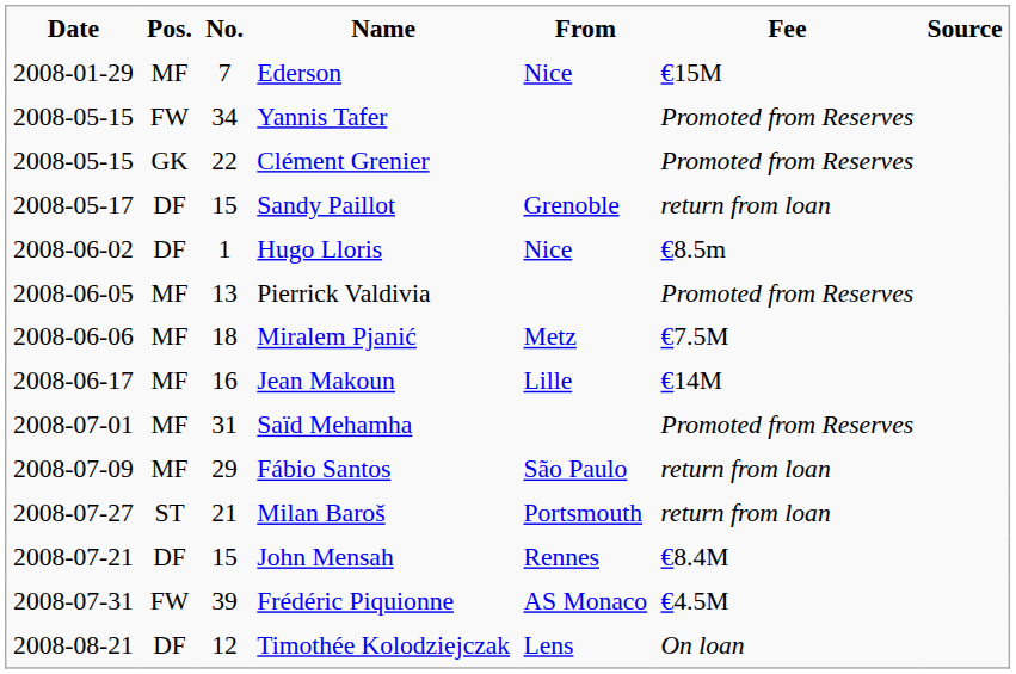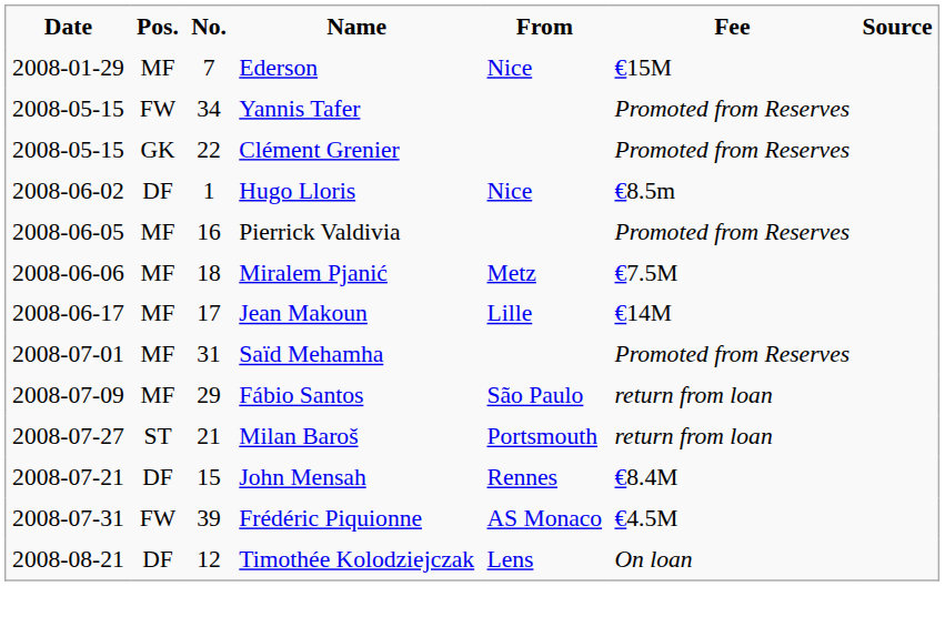 <table class= border="2" cellpadding="4" cellspacing="0" style="text-align:centre; margin: 1em 1em 1em 0; background: #f9f9f9; border: 1px #aaa solid; border-collapse: collapse; font-size: 95%;">
 <tr>
 <th>Date</th>
 <th>Pos.</th>
 <th>No.</th>
 <th>Name</th>
 <th>From</th>
 <th>Fee</th>
 <th>Source</th>
 </tr>
 <tr>
 <td>2008-01-29</td>
 <td align=center>MF</td>
 <td align=center>7</td>
 <td> <a href='#'>Ederson</a></td>
 <td> <a href='#'>Nice</a></td>
 <td><a href='#'>€</a>15M</td>
 <td></td>
 </tr>
 <tr>
 <td>2008-05-15</td>
 <td align=center>FW</td>
 <td align=center>34</td>
 <td> <a href='#'>Yannis Tafer</a></td>
 <td></td>
 <td><em>Promoted from Reserves</em></td>
 <td></td>
 </tr>
 <tr>
 <td>2008-05-15</td>
 <td align=center>GK</td>
 <td align=center>22</td>
 <td> <a href='#'>Clément Grenier</a></td>
 <td></td>
 <td><em>Promoted from Reserves</em></td>
 <td></td>
 </tr>
 <tr>
-<td>2008-05-17</td>
-<td align=center>DF</td>
-<td align=center>15</td>
-<td> <a href='#'>Sandy Paillot</a></td>
-<td> <a href='#'>Grenoble</a></td>
-<td><em>return from loan</em></td>
-<td></td>
-</tr>
-<tr>
 <td>2008-06-02</td>
 <td align=center>DF</td>
 <td align=center>1</td>
 <td> <a href='#'>Hugo Lloris</a></td>
 <td> <a href='#'>Nice</a></td>
 <td><a href='#'>€</a>8.5m</td>
 <td></td>
 </tr>
 <tr>
 <td>2008-06-05</td>
 <td align=center>MF</td>
-<td align=center>13</td>
+<td align=center>16</td>
 <td> Pierrick Valdivia</td>
 <td></td>
 <td><em>Promoted from Reserves</em></td>
 <td></td>
 </tr>
 <tr>
 <td>2008-06-06</td>
 <td align=center>MF</td>
 <td align=center>18</td>
 <td> <a href='#'>Miralem Pjanić</a></td>
 <td> <a href='#'>Metz</a></td>
 <td><a href='#'>€</a>7.5M</td>
 <td></td>
 </tr>
 <tr>
 <td>2008-06-17</td>
 <td align=center>MF</td>
-<td align=center>16</td>
+<td align=center>17</td>
 <td> <a href='#'>Jean Makoun</a></td>
 <td> <a href='#'>Lille</a></td>
 <td><a href='#'>€</a>14M</td>
 <td></td>
 </tr>
 <tr>
 <td>2008-07-01</td>
 <td align=center>MF</td>
 <td align=center>31</td>
 <td> <a href='#'>Saïd Mehamha</a></td>
 <td></td>
 <td><em>Promoted from Reserves</em></td>
 <td></td>
 </tr>
 <tr>
 <td>2008-07-09</td>
 <td align=center>MF</td>
 <td align=center>29</td>
 <td> <a href='#'>Fábio Santos</a></td>
 <td> <a href='#'>São Paulo</a></td>
 <td><em>return from loan</em></td>
 </tr>
 <tr>
 <td>2008-07-27</td>
 <td align=center>ST</td>
 <td align=center>21</td>
 <td> <a href='#'>Milan Baroš</a></td>
 <td> <a href='#'>Portsmouth</a></td>
 <td><em>return from loan</em></td>
 <td></td>
 </tr>
 <tr>
 <td>2008-07-21</td>
 <td align=center>DF</td>
 <td align=center>15</td>
 <td> <a href='#'>John Mensah</a></td>
 <td> <a href='#'>Rennes</a></td>
 <td><a href='#'>€</a>8.4M</td>
 <td></td>
 </tr>
 <tr>
 <td>2008-07-31</td>
 <td align=center>FW</td>
 <td align=center>39</td>
 <td> <a href='#'>Frédéric Piquionne</a></td>
 <td> <a href='#'>AS Monaco</a></td>
 <td><a href='#'>€</a>4.5M</td>
 <td></td>
 </tr>
 <tr>
 <td>2008-08-21</td>
 <td align=center>DF</td>
 <td align=center>12</td>
 <td> <a href='#'>Timothée Kolodziejczak</a></td>
 <td> <a href='#'>Lens</a></td>
 <td><em>On loan</em></td>
 <td></td>
 </tr>
 </table>
